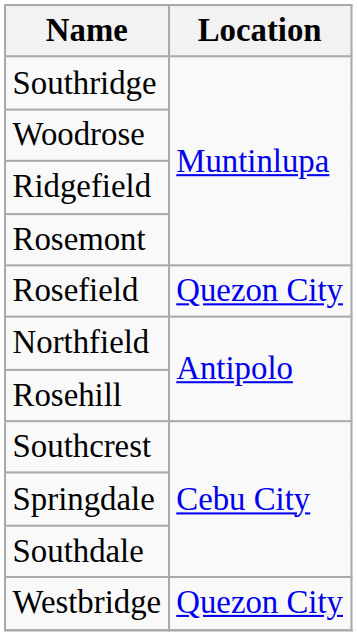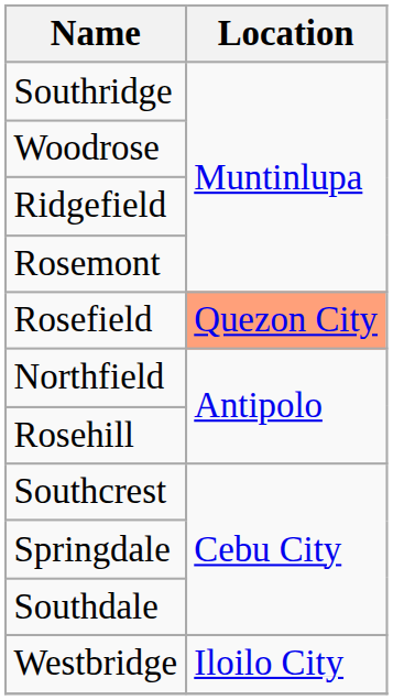 <table class="wikitable">
 <tr>
 <th>Name</th>
 <th>Location</th>
 </tr>
 <tr>
 <td>Southridge</td>
 <td rowspan=4><a href='#'>Muntinlupa</a></td>
 </tr>
 <tr>
 <td>Woodrose</td>
 </tr>
 <tr>
 <td>Ridgefield</td>
 </tr>
 <tr>
 <td>Rosemont</td>
 </tr>
 <tr>
 <td>Rosefield</td>
-<td><a href='#'>Quezon City</a></td>
+<td style="background: lightsalmon;"><a href='#'>Quezon City</a></td>
 </tr>
 <tr>
 <td>Northfield</td>
 <td rowspan="2"><a href='#'>Antipolo</a></td>
 </tr>
 <tr>
 <td>Rosehill</td>
 </tr>
 <tr>
 <td>Southcrest</td>
 <td rowspan=3><a href='#'>Cebu City</a></td>
 </tr>
 <tr>
 <td>Springdale</td>
 </tr>
 <tr>
 <td>Southdale</td>
 </tr>
 <tr>
 <td>Westbridge</td>
-<td><a href='#'>Quezon City</a></td>
+<td><a href='#'>Iloilo City</a></td>
 </tr>
 <tr>
 </tr>
 </table>
